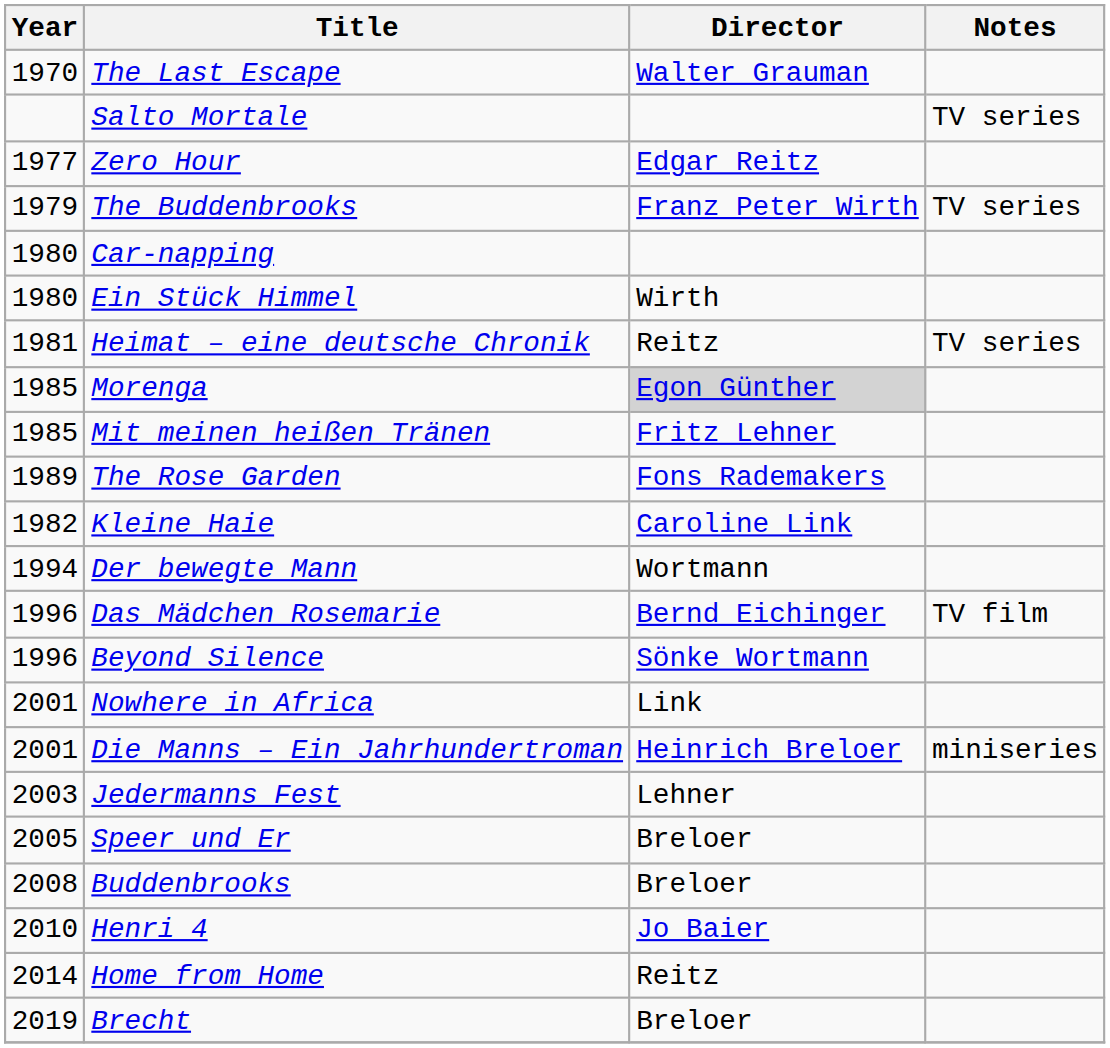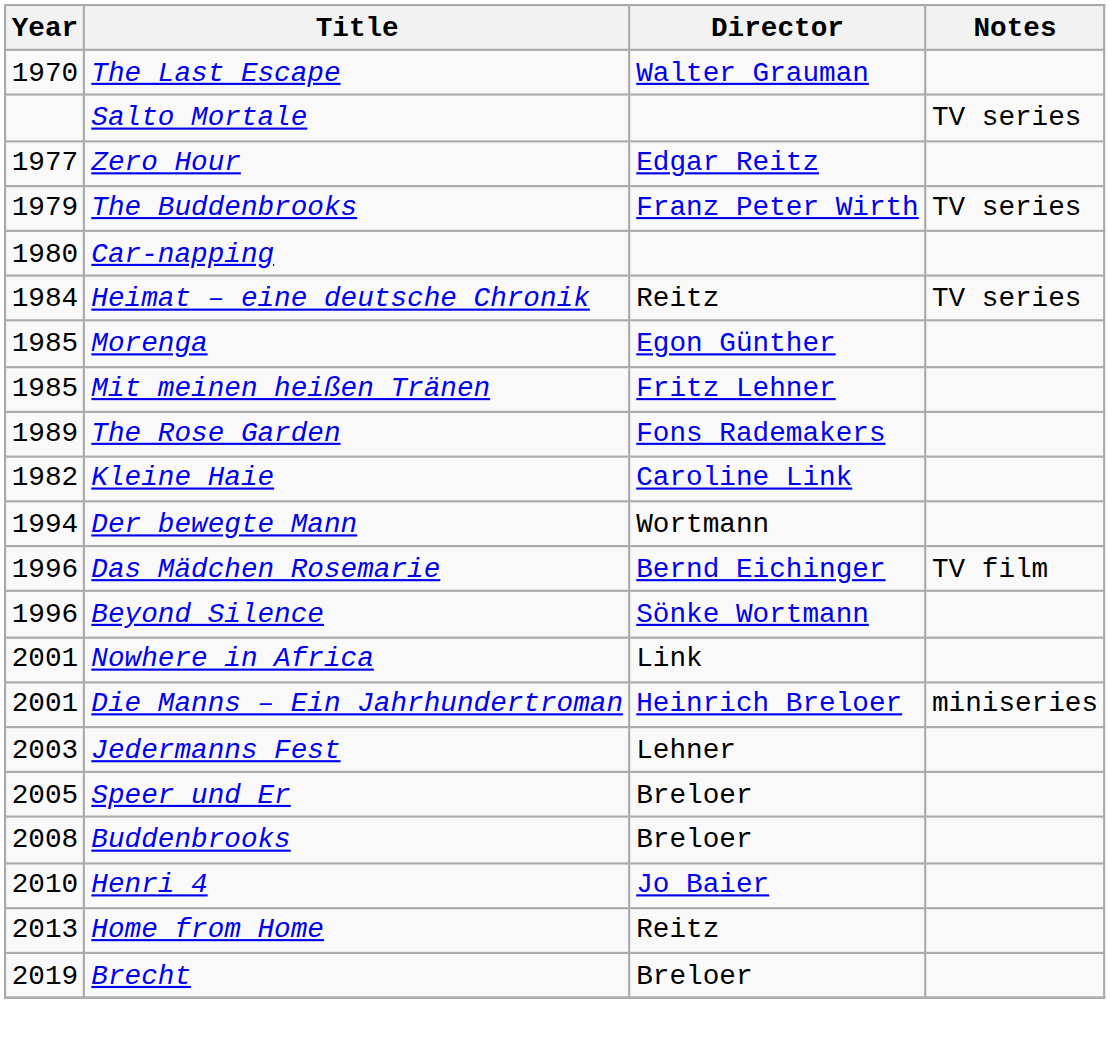 <table class="wikitable sortable">
 <tr>
 <th>Year</th>
 <th>Title</th>
 <th>Director</th>
 <th class="unsortable">Notes</th>
 </tr>
 <tr>
 <td>1970</td>
 <td><em><a href='#'>The Last Escape</a></em></td>
 <td><a href='#'>Walter Grauman</a></td>
 <td></td>
 </tr>
 <tr>
 <td></td>
 <td><em><a href='#'>Salto Mortale</a></em></td>
 <td></td>
 <td>TV series</td>
 </tr>
 <tr>
 <td>1977</td>
 <td><em><a href='#'>Zero Hour</a></em></td>
 <td><a href='#'>Edgar Reitz</a></td>
 <td></td>
 </tr>
 <tr>
 <td>1979</td>
 <td><em><a href='#'>The Buddenbrooks</a></em></td>
 <td><a href='#'>Franz Peter Wirth</a></td>
 <td>TV series</td>
 </tr>
 <tr>
 <td>1980</td>
 <td><em><a href='#'>Car-napping</a></em></td>
 <td></td>
 <td></td>
 </tr>
 <tr>
-<td>1980</td>
-<td><em><a href='#'>Ein Stück Himmel</a></em></td>
-<td>Wirth</td>
-<td></td>
-</tr>
-<tr>
-<td>1981</td>
+<td>1984</td>
 <td><em><a href='#'>Heimat – eine deutsche Chronik</a></em></td>
 <td>Reitz</td>
 <td>TV series</td>
 </tr>
 <tr>
 <td>1985</td>
 <td><em><a href='#'>Morenga</a></em></td>
-<td style="background: lightgrey;"><a href='#'>Egon Günther</a></td>
+<td><a href='#'>Egon Günther</a></td>
 <td></td>
 </tr>
 <tr>
 <td>1985</td>
 <td><em><a href='#'>Mit meinen heißen Tränen</a></em></td>
 <td><a href='#'>Fritz Lehner</a></td>
 <td></td>
 </tr>
 <tr>
 <td>1989</td>
 <td><em><a href='#'>The Rose Garden</a></em></td>
 <td><a href='#'>Fons Rademakers</a></td>
 <td></td>
 </tr>
 <tr>
 <td>1982</td>
 <td><em><a href='#'>Kleine Haie</a></em></td>
 <td><a href='#'>Caroline Link</a></td>
 <td></td>
 </tr>
 <tr>
 <td>1994</td>
 <td><em><a href='#'>Der bewegte Mann</a></em></td>
 <td>Wortmann</td>
 <td></td>
 </tr>
 <tr>
 <td>1996</td>
 <td><em><a href='#'>Das Mädchen Rosemarie</a></em></td>
 <td><a href='#'>Bernd Eichinger</a></td>
 <td>TV film</td>
 </tr>
 <tr>
 <td>1996</td>
 <td><em><a href='#'>Beyond Silence</a></em></td>
 <td><a href='#'>Sönke Wortmann</a></td>
 <td></td>
 </tr>
 <tr>
 <td>2001</td>
 <td><em><a href='#'>Nowhere in Africa</a></em></td>
 <td>Link</td>
 <td></td>
 </tr>
 <tr>
 <td>2001</td>
 <td><em><a href='#'>Die Manns – Ein Jahrhundertroman</a></em></td>
 <td><a href='#'>Heinrich Breloer</a></td>
 <td>miniseries</td>
 </tr>
 <tr>
 <td>2003</td>
 <td><em><a href='#'>Jedermanns Fest</a></em></td>
 <td>Lehner</td>
 <td></td>
 </tr>
 <tr>
 <td>2005</td>
 <td><em><a href='#'>Speer und Er</a></em></td>
 <td>Breloer</td>
 <td></td>
 </tr>
 <tr>
 <td>2008</td>
 <td><em><a href='#'>Buddenbrooks</a></em></td>
 <td>Breloer</td>
 <td></td>
 </tr>
 <tr>
 <td>2010</td>
 <td><em><a href='#'>Henri 4</a></em></td>
 <td><a href='#'>Jo Baier</a></td>
 <td></td>
 </tr>
 <tr>
-<td>2014</td>
+<td>2013</td>
 <td><em><a href='#'>Home from Home</a></em></td>
 <td>Reitz</td>
 <td></td>
 </tr>
 <tr>
 <td>2019</td>
 <td><em><a href='#'>Brecht</a></em></td>
 <td>Breloer</td>
 <td></td>
 </tr>
 <tr>
 </tr>
 </table>
